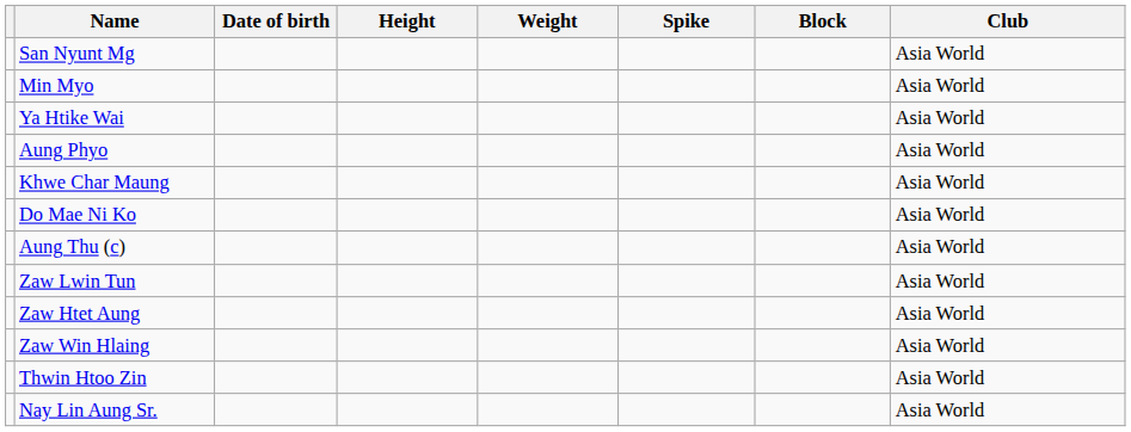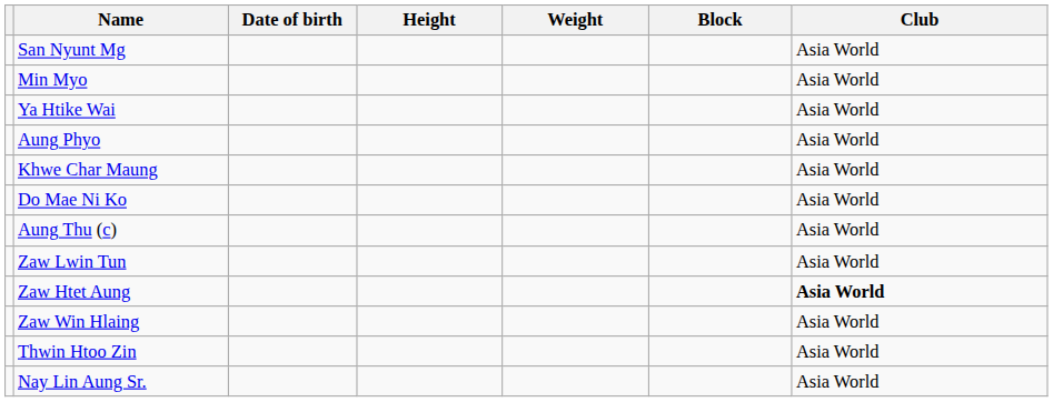 <table class="wikitable sortable" style="font-size:95%; text-align:center;">
 <tr>
 <th></th>
 <th style="width:14em">Name</th>
 <th style="width:8em">Date of birth</th>
 <th style="width:9em">Height</th>
 <th style="width:9em">Weight</th>
-<th style="width:9em">Spike</th>
 <th style="width:9em">Block</th>
 <th style="width:17em">Club</th>
 </tr>
 <tr>
 <td></td>
 <td align=left><a href='#'>San Nyunt Mg</a></td>
 <td align=right></td>
-<td></td>
 <td></td>
 <td></td>
 <td></td>
 <td align="left"> Asia World</td>
 </tr>
 <tr>
 <td></td>
 <td align=left><a href='#'>Min Myo</a></td>
 <td align=right></td>
 <td></td>
 <td></td>
 <td></td>
-<td></td>
 <td align="left"> Asia World</td>
 </tr>
 <tr>
 <td></td>
 <td align=left><a href='#'>Ya Htike Wai</a></td>
 <td align=right></td>
-<td></td>
 <td></td>
 <td></td>
 <td></td>
 <td align="left"> Asia World</td>
 </tr>
 <tr>
 <td></td>
 <td align=left><a href='#'>Aung Phyo</a></td>
 <td align=right></td>
 <td></td>
 <td></td>
 <td></td>
-<td></td>
 <td align="left"> Asia World</td>
 </tr>
 <tr>
 <td></td>
 <td align=left><a href='#'>Khwe Char Maung</a></td>
 <td align=right></td>
-<td></td>
 <td></td>
 <td></td>
 <td></td>
 <td align="left"> Asia World</td>
 </tr>
 <tr>
 <td></td>
 <td align=left><a href='#'>Do Mae Ni Ko</a></td>
 <td align=right></td>
 <td></td>
 <td></td>
 <td></td>
-<td></td>
 <td align="left"> Asia World</td>
 </tr>
 <tr>
 <td></td>
 <td align=left><a href='#'>Aung Thu</a> (<a href='#'>c</a>)</td>
 <td align=right></td>
-<td></td>
 <td></td>
 <td></td>
 <td></td>
 <td align="left"> Asia World</td>
 </tr>
 <tr>
 <td></td>
 <td align=left><a href='#'>Zaw Lwin Tun</a></td>
 <td align=right></td>
 <td></td>
 <td></td>
 <td></td>
-<td></td>
 <td align="left"> Asia World</td>
 </tr>
 <tr>
 <td></td>
 <td align=left><a href='#'>Zaw Htet Aung</a></td>
 <td align=right></td>
 <td></td>
 <td></td>
 <td></td>
-<td></td>
-<td align="left"> Asia World</td>
+<td align="left"><strong> Asia World</strong></td>
 </tr>
 <tr>
 <td></td>
 <td align=left><a href='#'>Zaw Win Hlaing</a></td>
 <td align=right></td>
-<td></td>
 <td></td>
 <td></td>
 <td></td>
 <td align="left"> Asia World</td>
 </tr>
 <tr>
 <td></td>
 <td align=left><a href='#'>Thwin Htoo Zin</a></td>
 <td align=right></td>
 <td></td>
 <td></td>
 <td></td>
-<td></td>
 <td align="left"> Asia World</td>
 </tr>
 <tr>
 <td></td>
 <td align=left><a href='#'>Nay Lin Aung Sr.</a></td>
 <td align=right></td>
 <td></td>
 <td></td>
 <td></td>
-<td></td>
 <td align="left"> Asia World</td>
 </tr>
 </table>
